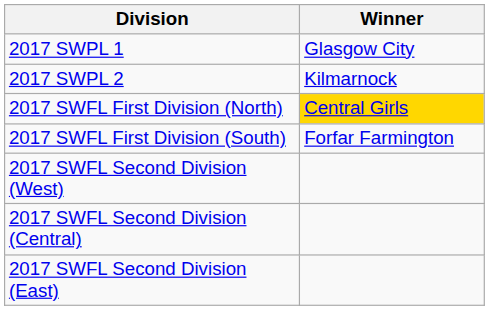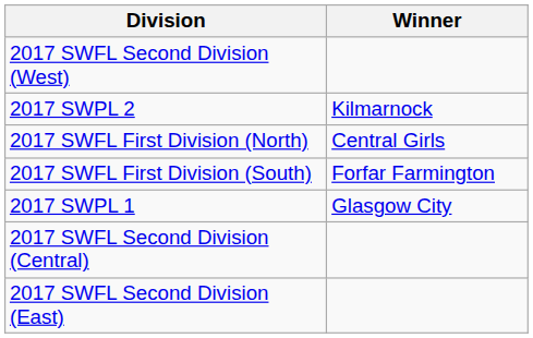 <table class="wikitable">
 <tr>
 <th width=245>Division</th>
 <th width=150>Winner</th>
 </tr>
 <tr>
-<td><a href='#'>2017 SWPL 1</a></td>
-<td><a href='#'>Glasgow City</a></td>
+<td><a href='#'>2017 SWFL Second Division (West)</a></td>
+<td></td>
 </tr>
 <tr>
 <td><a href='#'>2017 SWPL 2</a></td>
 <td><a href='#'>Kilmarnock</a></td>
 </tr>
 <tr>
 <td><a href='#'>2017 SWFL First Division (North)</a></td>
-<td style="background: gold;"><a href='#'>Central Girls</a></td>
+<td><a href='#'>Central Girls</a></td>
 </tr>
 <tr>
 <td><a href='#'>2017 SWFL First Division (South)</a></td>
 <td><a href='#'>Forfar Farmington</a></td>
 </tr>
 <tr>
-<td><a href='#'>2017 SWFL Second Division (West)</a></td>
-<td></td>
+<td><a href='#'>2017 SWPL 1</a></td>
+<td><a href='#'>Glasgow City</a></td>
 </tr>
 <tr>
 <td><a href='#'>2017 SWFL Second Division (Central)</a></td>
 <td></td>
 </tr>
 <tr>
 <td><a href='#'>2017 SWFL Second Division (East)</a></td>
 <td></td>
 </tr>
 </table>
